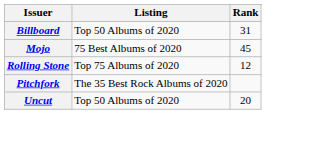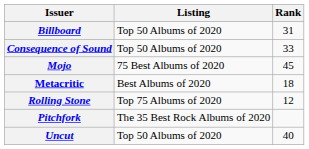 <table class="wikitable plainrowheaders">
 <tr>
 <th scope="col">Issuer</th>
 <th scope="col">Listing</th>
 <th scope="col">Rank</th>
 </tr>
 <tr>
 <th scope="row"><em><a href='#'>Billboard</a></em></th>
 <td>Top 50 Albums of 2020</td>
 <td style="text-align:center;">31</td>
 </tr>
 <tr>
+<th scope="row"><em><a href='#'>Consequence of Sound</a></em></th>
+<td>Top 50 Albums of 2020</td>
+<td style="text-align:center;">33</td>
+</tr>
+<tr>
 <th scope="row"><em><a href='#'>Mojo</a></em></th>
 <td>75 Best Albums of 2020</td>
 <td style="text-align:center;">45</td>
+</tr>
+<tr>
+<th scope="row"><a href='#'>Metacritic</a></th>
+<td>Best Albums of 2020</td>
+<td style="text-align:center;">18</td>
 </tr>
 <tr>
 <th scope="row"><em><a href='#'>Rolling Stone</a></em></th>
 <td>Top 75 Albums of 2020</td>
 <td style="text-align:center;">12</td>
 </tr>
 <tr>
 <th scope="row"><em><a href='#'>Pitchfork</a></em></th>
 <td>The 35 Best Rock Albums of 2020</td>
 <td></td>
 </tr>
 <tr>
 <th scope="row"><em><a href='#'>Uncut</a></em></th>
 <td>Top 50 Albums of 2020</td>
-<td style="text-align:center;">20</td>
+<td style="text-align:center;">40</td>
 </tr>
 </table>
